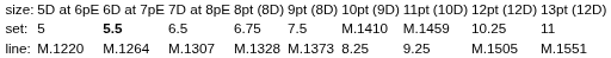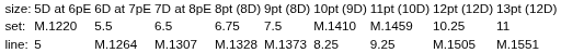 <table style="margin-left:40px;">
 <tr>
 <td>size:</td>
 <td>5D at 6pE</td>
 <td>6D at 7pE</td>
 <td>7D at 8pE</td>
 <td>8pt (8D)</td>
 <td>9pt (8D)</td>
 <td>10pt (9D)</td>
 <td>11pt (10D)</td>
 <td>12pt (12D)</td>
 <td>13pt (12D)</td>
 </tr>
 <tr>
 <td>set:</td>
-<td>5</td>
-<td><strong>5.5</strong></td>
+<td>M.1220</td>
+<td>5.5</td>
 <td>6.5</td>
 <td>6.75</td>
 <td>7.5</td>
 <td>M.1410</td>
 <td>M.1459</td>
 <td>10.25</td>
 <td>11</td>
 </tr>
 <tr>
 <td>line:</td>
-<td>M.1220</td>
+<td>5</td>
 <td>M.1264</td>
 <td>M.1307</td>
 <td>M.1328</td>
 <td>M.1373</td>
 <td>8.25</td>
 <td>9.25</td>
 <td>M.1505</td>
 <td>M.1551</td>
 </tr>
 </table>
